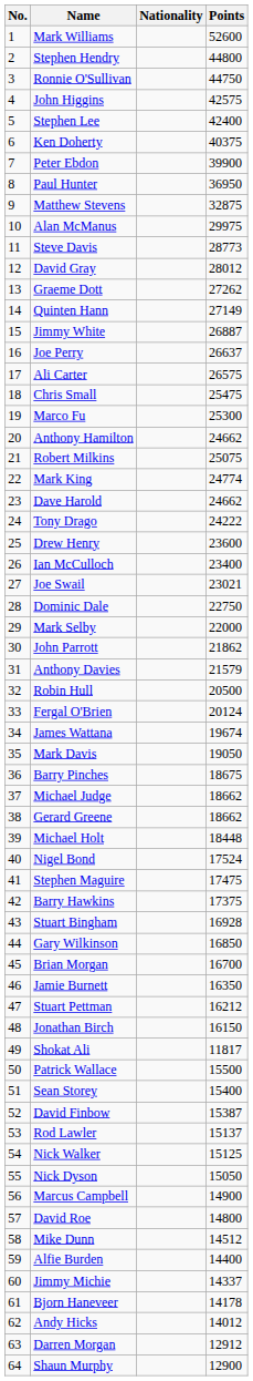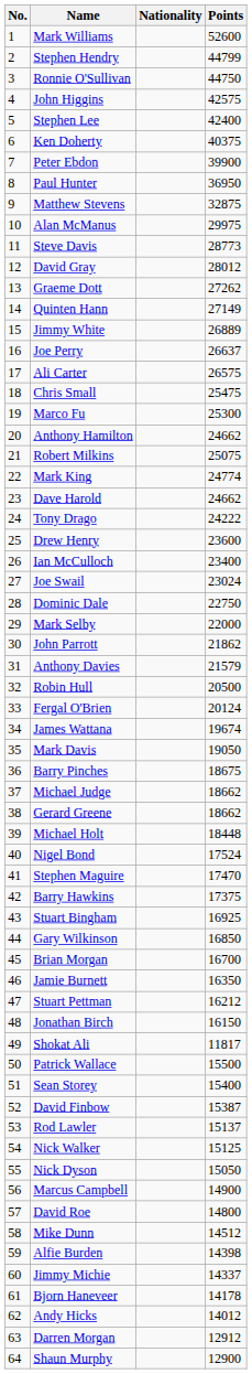 <table class="wikitable">
 <tr>
 <th>No.</th>
 <th align="left">Name</th>
 <th align="left">Nationality</th>
 <th align="left">Points</th>
 </tr>
 <tr>
 <td>1</td>
 <td><a href='#'>Mark Williams</a></td>
 <td></td>
 <td>52600</td>
 </tr>
 <tr>
 <td>2</td>
 <td><a href='#'>Stephen Hendry</a></td>
 <td></td>
-<td>44800</td>
+<td>44799</td>
 </tr>
 <tr>
 <td>3</td>
 <td><a href='#'>Ronnie O'Sullivan</a></td>
 <td></td>
 <td>44750</td>
 </tr>
 <tr>
 <td>4</td>
 <td><a href='#'>John Higgins</a></td>
 <td></td>
 <td>42575</td>
 </tr>
 <tr>
 <td>5</td>
 <td><a href='#'>Stephen Lee</a></td>
 <td></td>
 <td>42400</td>
 </tr>
 <tr>
 <td>6</td>
 <td><a href='#'>Ken Doherty</a></td>
 <td></td>
 <td>40375</td>
 </tr>
 <tr>
 <td>7</td>
 <td><a href='#'>Peter Ebdon</a></td>
 <td></td>
 <td>39900</td>
 </tr>
 <tr>
 <td>8</td>
 <td><a href='#'>Paul Hunter</a></td>
 <td></td>
 <td>36950</td>
 </tr>
 <tr>
 <td>9</td>
 <td><a href='#'>Matthew Stevens</a></td>
 <td></td>
 <td>32875</td>
 </tr>
 <tr>
 <td>10</td>
 <td><a href='#'>Alan McManus</a></td>
 <td></td>
 <td>29975</td>
 </tr>
 <tr>
 <td>11</td>
 <td><a href='#'>Steve Davis</a></td>
 <td></td>
 <td>28773</td>
 </tr>
 <tr>
 <td>12</td>
 <td><a href='#'>David Gray</a></td>
 <td></td>
 <td>28012</td>
 </tr>
 <tr>
 <td>13</td>
 <td><a href='#'>Graeme Dott</a></td>
 <td></td>
 <td>27262</td>
 </tr>
 <tr>
 <td>14</td>
 <td><a href='#'>Quinten Hann</a></td>
 <td></td>
 <td>27149</td>
 </tr>
 <tr>
 <td>15</td>
 <td><a href='#'>Jimmy White</a></td>
 <td></td>
-<td>26887</td>
+<td>26889</td>
 </tr>
 <tr>
 <td>16</td>
 <td><a href='#'>Joe Perry</a></td>
 <td></td>
 <td>26637</td>
 </tr>
 <tr>
 <td>17</td>
 <td><a href='#'>Ali Carter</a></td>
 <td></td>
 <td>26575</td>
 </tr>
 <tr>
 <td>18</td>
 <td><a href='#'>Chris Small</a></td>
 <td></td>
 <td>25475</td>
 </tr>
 <tr>
 <td>19</td>
 <td><a href='#'>Marco Fu</a></td>
 <td></td>
 <td>25300</td>
 </tr>
 <tr>
 <td>20</td>
 <td><a href='#'>Anthony Hamilton</a></td>
 <td></td>
 <td>24662</td>
 </tr>
 <tr>
 <td>21</td>
 <td><a href='#'>Robert Milkins</a></td>
 <td></td>
 <td>25075</td>
 </tr>
 <tr>
 <td>22</td>
 <td><a href='#'>Mark King</a></td>
 <td></td>
 <td>24774</td>
 </tr>
 <tr>
 <td>23</td>
 <td><a href='#'>Dave Harold</a></td>
 <td></td>
 <td>24662</td>
 </tr>
 <tr>
 <td>24</td>
 <td><a href='#'>Tony Drago</a></td>
 <td></td>
 <td>24222</td>
 </tr>
 <tr>
 <td>25</td>
 <td><a href='#'>Drew Henry</a></td>
 <td></td>
 <td>23600</td>
 </tr>
 <tr>
 <td>26</td>
 <td><a href='#'>Ian McCulloch</a></td>
 <td></td>
 <td>23400</td>
 </tr>
 <tr>
 <td>27</td>
 <td><a href='#'>Joe Swail</a></td>
 <td></td>
-<td>23021</td>
+<td>23024</td>
 </tr>
 <tr>
 <td>28</td>
 <td><a href='#'>Dominic Dale</a></td>
 <td></td>
 <td>22750</td>
 </tr>
 <tr>
 <td>29</td>
 <td><a href='#'>Mark Selby</a></td>
 <td></td>
 <td>22000</td>
 </tr>
 <tr>
 <td>30</td>
 <td><a href='#'>John Parrott</a></td>
 <td></td>
 <td>21862</td>
 </tr>
 <tr>
 <td>31</td>
 <td><a href='#'>Anthony Davies</a></td>
 <td></td>
 <td>21579</td>
 </tr>
 <tr>
 <td>32</td>
 <td><a href='#'>Robin Hull</a></td>
 <td></td>
 <td>20500</td>
 </tr>
 <tr>
 <td>33</td>
 <td><a href='#'>Fergal O'Brien</a></td>
 <td></td>
 <td>20124</td>
 </tr>
 <tr>
 <td>34</td>
 <td><a href='#'>James Wattana</a></td>
 <td></td>
 <td>19674</td>
 </tr>
 <tr>
 <td>35</td>
 <td><a href='#'>Mark Davis</a></td>
 <td></td>
 <td>19050</td>
 </tr>
 <tr>
 <td>36</td>
 <td><a href='#'>Barry Pinches</a></td>
 <td></td>
 <td>18675</td>
 </tr>
 <tr>
 <td>37</td>
 <td><a href='#'>Michael Judge</a></td>
 <td></td>
 <td>18662</td>
 </tr>
 <tr>
 <td>38</td>
 <td><a href='#'>Gerard Greene</a></td>
 <td></td>
 <td>18662</td>
 </tr>
 <tr>
 <td>39</td>
 <td><a href='#'>Michael Holt</a></td>
 <td></td>
 <td>18448</td>
 </tr>
 <tr>
 <td>40</td>
 <td><a href='#'>Nigel Bond</a></td>
 <td></td>
 <td>17524</td>
 </tr>
 <tr>
 <td>41</td>
 <td><a href='#'>Stephen Maguire</a></td>
 <td></td>
-<td>17475</td>
+<td>17470</td>
 </tr>
 <tr>
 <td>42</td>
 <td><a href='#'>Barry Hawkins</a></td>
 <td></td>
 <td>17375</td>
 </tr>
 <tr>
 <td>43</td>
 <td><a href='#'>Stuart Bingham</a></td>
 <td></td>
-<td>16928</td>
+<td>16925</td>
 </tr>
 <tr>
 <td>44</td>
 <td><a href='#'>Gary Wilkinson</a></td>
 <td></td>
 <td>16850</td>
 </tr>
 <tr>
 <td>45</td>
 <td><a href='#'>Brian Morgan</a></td>
 <td></td>
 <td>16700</td>
 </tr>
 <tr>
 <td>46</td>
 <td><a href='#'>Jamie Burnett</a></td>
 <td></td>
 <td>16350</td>
 </tr>
 <tr>
 <td>47</td>
 <td><a href='#'>Stuart Pettman</a></td>
 <td></td>
 <td>16212</td>
 </tr>
 <tr>
 <td>48</td>
 <td><a href='#'>Jonathan Birch</a></td>
 <td></td>
 <td>16150</td>
 </tr>
 <tr>
 <td>49</td>
 <td><a href='#'>Shokat Ali</a></td>
 <td></td>
 <td>11817</td>
 </tr>
 <tr>
 <td>50</td>
 <td><a href='#'>Patrick Wallace</a></td>
 <td></td>
 <td>15500</td>
 </tr>
 <tr>
 <td>51</td>
 <td><a href='#'>Sean Storey</a></td>
 <td></td>
 <td>15400</td>
 </tr>
 <tr>
 <td>52</td>
 <td><a href='#'>David Finbow</a></td>
 <td></td>
 <td>15387</td>
 </tr>
 <tr>
 <td>53</td>
 <td><a href='#'>Rod Lawler</a></td>
 <td></td>
 <td>15137</td>
 </tr>
 <tr>
 <td>54</td>
 <td><a href='#'>Nick Walker</a></td>
 <td></td>
 <td>15125</td>
 </tr>
 <tr>
 <td>55</td>
 <td><a href='#'>Nick Dyson</a></td>
 <td></td>
 <td>15050</td>
 </tr>
 <tr>
 <td>56</td>
 <td><a href='#'>Marcus Campbell</a></td>
 <td></td>
 <td>14900</td>
 </tr>
 <tr>
 <td>57</td>
 <td><a href='#'>David Roe</a></td>
 <td></td>
 <td>14800</td>
 </tr>
 <tr>
 <td>58</td>
 <td><a href='#'>Mike Dunn</a></td>
 <td></td>
 <td>14512</td>
 </tr>
 <tr>
 <td>59</td>
 <td><a href='#'>Alfie Burden</a></td>
 <td></td>
-<td>14400</td>
+<td>14398</td>
 </tr>
 <tr>
 <td>60</td>
 <td><a href='#'>Jimmy Michie</a></td>
 <td></td>
 <td>14337</td>
 </tr>
 <tr>
 <td>61</td>
 <td><a href='#'>Bjorn Haneveer</a></td>
 <td></td>
 <td>14178</td>
 </tr>
 <tr>
 <td>62</td>
 <td><a href='#'>Andy Hicks</a></td>
 <td></td>
 <td>14012</td>
 </tr>
 <tr>
 <td>63</td>
 <td><a href='#'>Darren Morgan</a></td>
 <td></td>
 <td>12912</td>
 </tr>
 <tr>
 <td>64</td>
 <td><a href='#'>Shaun Murphy</a></td>
 <td></td>
 <td>12900</td>
 </tr>
 </table>
